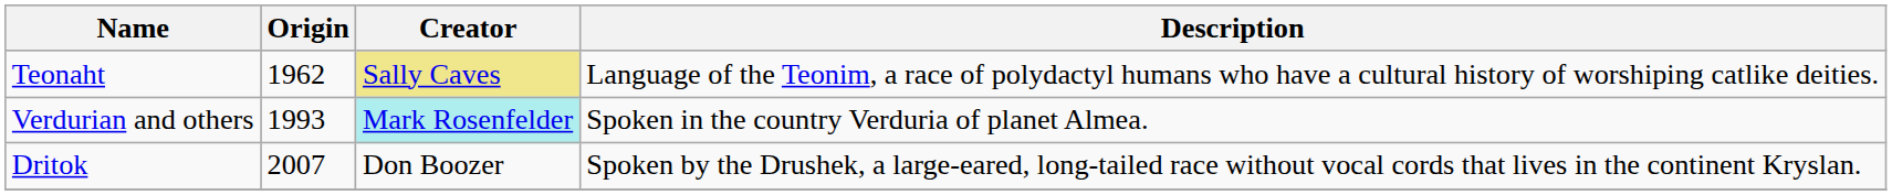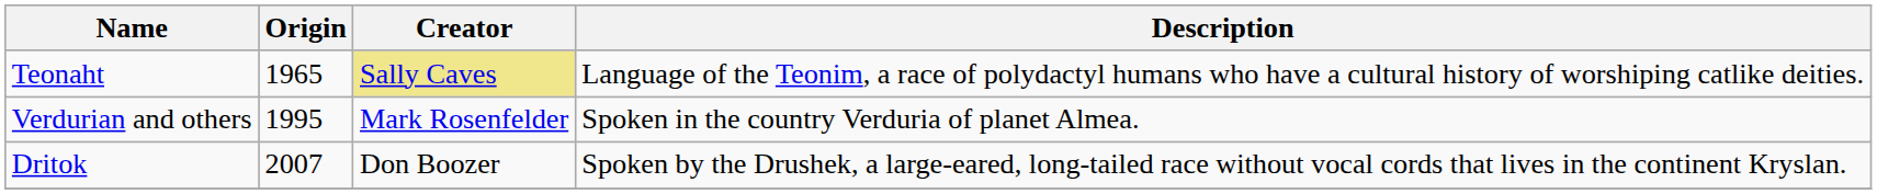 <table class="wikitable sortable">
 <tr>
 <th>Name</th>
 <th>Origin</th>
 <th>Creator</th>
 <th>Description</th>
 </tr>
 <tr>
 <td><a href='#'>Teonaht</a></td>
-<td>1962</td>
+<td>1965</td>
 <td style="background: khaki;"><a href='#'>Sally Caves</a></td>
 <td>Language of the <a href='#'>Teonim</a>, a race of polydactyl humans who have a cultural history of worshiping catlike deities.</td>
 </tr>
 <tr>
 <td><a href='#'>Verdurian</a> and others</td>
-<td>1993</td>
-<td style="background: paleturquoise;"><a href='#'>Mark Rosenfelder</a></td>
+<td>1995</td>
+<td><a href='#'>Mark Rosenfelder</a></td>
 <td>Spoken in the country Verduria of planet Almea.</td>
 </tr>
 <tr>
 <td><a href='#'>Dritok</a></td>
 <td>2007</td>
 <td>Don Boozer</td>
 <td>Spoken by the Drushek, a large-eared, long-tailed race without vocal cords that lives in the continent Kryslan.</td>
 </tr>
 <tr>
 </tr>
 </table>
